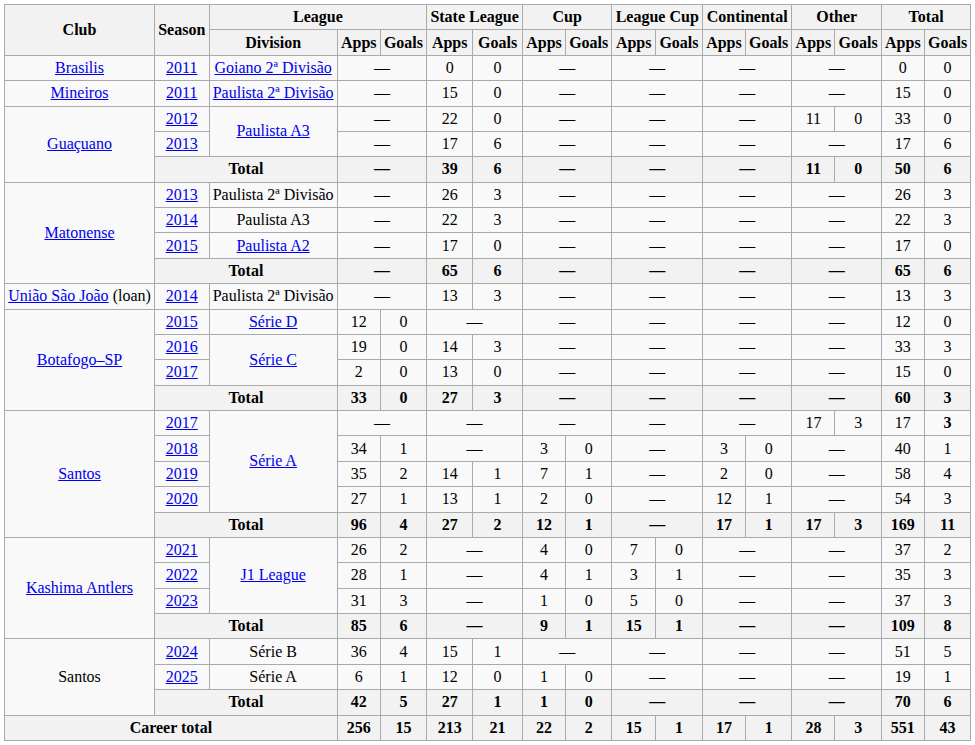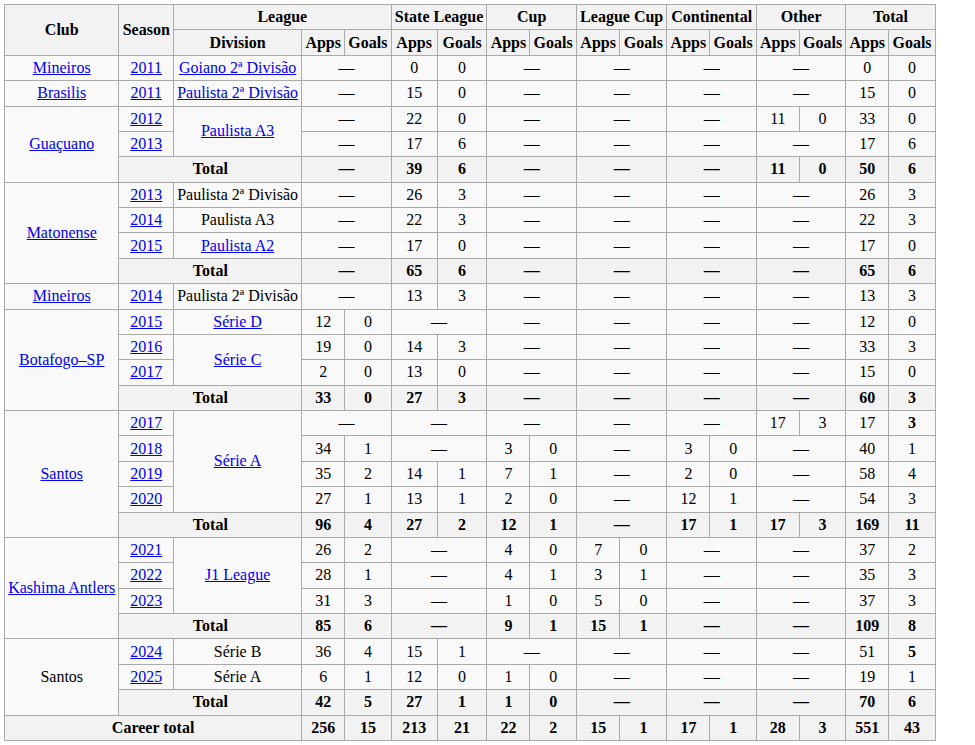 <table class="wikitable" style="text-align: center;">
 <tr>
 <th rowspan="2">Club</th>
 <th rowspan="2">Season</th>
 <th colspan="3">League</th>
 <th colspan="2">State League</th>
 <th colspan="2">Cup</th>
 <th colspan="2">League Cup</th>
 <th colspan="2">Continental</th>
 <th colspan="2">Other</th>
 <th colspan="2">Total</th>
 </tr>
 <tr>
 <th>Division</th>
 <th>Apps</th>
 <th>Goals</th>
 <th>Apps</th>
 <th>Goals</th>
 <th>Apps</th>
 <th>Goals</th>
 <th>Apps</th>
 <th>Goals</th>
 <th>Apps</th>
 <th>Goals</th>
 <th>Apps</th>
 <th>Goals</th>
 <th>Apps</th>
 <th>Goals</th>
 </tr>
 <tr>
-<td align="center"><a href='#'>Brasilis</a></td>
+<td align="center"><a href='#'>Mineiros</a></td>
 <td><a href='#'>2011</a></td>
 <td><a href='#'>Goiano 2ª Divisão</a></td>
 <td colspan="2">—</td>
 <td>0</td>
 <td>0</td>
 <td colspan="2">—</td>
 <td colspan="2">—</td>
 <td colspan="2">—</td>
 <td colspan="2">—</td>
 <td>0</td>
 <td>0</td>
 </tr>
 <tr>
-<td align="center"><a href='#'>Mineiros</a></td>
+<td align="center"><a href='#'>Brasilis</a></td>
 <td><a href='#'>2011</a></td>
 <td><a href='#'>Paulista 2ª Divisão</a></td>
 <td colspan="2">—</td>
 <td>15</td>
 <td>0</td>
 <td colspan="2">—</td>
 <td colspan="2">—</td>
 <td colspan="2">—</td>
 <td colspan="2">—</td>
 <td>15</td>
 <td>0</td>
 </tr>
 <tr>
 <td rowspan=3 align="center"><a href='#'>Guaçuano</a></td>
 <td><a href='#'>2012</a></td>
 <td rowspan=2><a href='#'>Paulista A3</a></td>
 <td colspan="2">—</td>
 <td>22</td>
 <td>0</td>
 <td colspan="2">—</td>
 <td colspan="2">—</td>
 <td colspan="2">—</td>
 <td>11</td>
 <td>0</td>
 <td>33</td>
 <td>0</td>
 </tr>
 <tr>
 <td><a href='#'>2013</a></td>
 <td colspan="2">—</td>
 <td>17</td>
 <td>6</td>
 <td colspan="2">—</td>
 <td colspan="2">—</td>
 <td colspan="2">—</td>
 <td colspan="2">—</td>
 <td>17</td>
 <td>6</td>
 </tr>
 <tr>
 <th colspan="2">Total</th>
 <th colspan="2">—</th>
 <th>39</th>
 <th>6</th>
 <th colspan="2">—</th>
 <th colspan="2">—</th>
 <th colspan="2">—</th>
 <th>11</th>
 <th>0</th>
 <th>50</th>
 <th>6</th>
 </tr>
 <tr>
 <td rowspan=4 align="center"><a href='#'>Matonense</a></td>
 <td><a href='#'>2013</a></td>
 <td>Paulista 2ª Divisão</td>
 <td colspan="2">—</td>
 <td>26</td>
 <td>3</td>
 <td colspan="2">—</td>
 <td colspan="2">—</td>
 <td colspan="2">—</td>
 <td colspan="2">—</td>
 <td>26</td>
 <td>3</td>
 </tr>
 <tr>
 <td><a href='#'>2014</a></td>
 <td>Paulista A3</td>
 <td colspan="2">—</td>
 <td>22</td>
 <td>3</td>
 <td colspan="2">—</td>
 <td colspan="2">—</td>
 <td colspan="2">—</td>
 <td colspan="2">—</td>
 <td>22</td>
 <td>3</td>
 </tr>
 <tr>
 <td><a href='#'>2015</a></td>
 <td><a href='#'>Paulista A2</a></td>
 <td colspan="2">—</td>
 <td>17</td>
 <td>0</td>
 <td colspan="2">—</td>
 <td colspan="2">—</td>
 <td colspan="2">—</td>
 <td colspan="2">—</td>
 <td>17</td>
 <td>0</td>
 </tr>
 <tr>
 <th colspan="2">Total</th>
 <th colspan="2">—</th>
 <th>65</th>
 <th>6</th>
 <th colspan="2">—</th>
 <th colspan="2">—</th>
 <th colspan="2">—</th>
 <th colspan="2">—</th>
 <th>65</th>
 <th>6</th>
 </tr>
 <tr>
-<td align="center"><a href='#'>União São João</a> (loan)</td>
+<td align="center"><a href='#'>Mineiros</a></td>
 <td><a href='#'>2014</a></td>
 <td>Paulista 2ª Divisão</td>
 <td colspan="2">—</td>
 <td>13</td>
 <td>3</td>
 <td colspan="2">—</td>
 <td colspan="2">—</td>
 <td colspan="2">—</td>
 <td colspan="2">—</td>
 <td>13</td>
 <td>3</td>
 </tr>
 <tr>
 <td rowspan=4 align="center"><a href='#'>Botafogo–SP</a></td>
 <td><a href='#'>2015</a></td>
 <td><a href='#'>Série D</a></td>
 <td>12</td>
 <td>0</td>
 <td colspan="2">—</td>
 <td colspan="2">—</td>
 <td colspan="2">—</td>
 <td colspan="2">—</td>
 <td colspan="2">—</td>
 <td>12</td>
 <td>0</td>
 </tr>
 <tr>
 <td><a href='#'>2016</a></td>
 <td rowspan=2><a href='#'>Série C</a></td>
 <td>19</td>
 <td>0</td>
 <td>14</td>
 <td>3</td>
 <td colspan="2">—</td>
 <td colspan="2">—</td>
 <td colspan="2">—</td>
 <td colspan="2">—</td>
 <td>33</td>
 <td>3</td>
 </tr>
 <tr>
 <td><a href='#'>2017</a></td>
 <td>2</td>
 <td>0</td>
 <td>13</td>
 <td>0</td>
 <td colspan="2">—</td>
 <td colspan="2">—</td>
 <td colspan="2">—</td>
 <td colspan="2">—</td>
 <td>15</td>
 <td>0</td>
 </tr>
 <tr>
 <th colspan="2">Total</th>
 <th>33</th>
 <th>0</th>
 <th>27</th>
 <th>3</th>
 <th colspan="2">—</th>
 <th colspan="2">—</th>
 <th colspan="2">—</th>
 <th colspan="2">—</th>
 <th>60</th>
 <th>3</th>
 </tr>
 <tr>
 <td rowspan="5" align="center"><a href='#'>Santos</a></td>
 <td><a href='#'>2017</a></td>
 <td rowspan="4"><a href='#'>Série A</a></td>
 <td colspan="2">—</td>
 <td colspan="2">—</td>
 <td colspan="2">—</td>
 <td colspan="2">—</td>
 <td colspan="2">—</td>
 <td>17</td>
 <td>3</td>
 <td>17</td>
 <td><strong>3</strong></td>
 </tr>
 <tr>
 <td><a href='#'>2018</a></td>
 <td>34</td>
 <td>1</td>
 <td colspan="2">—</td>
 <td>3</td>
 <td>0</td>
 <td colspan="2">—</td>
 <td>3</td>
 <td>0</td>
 <td colspan="2">—</td>
 <td>40</td>
 <td>1</td>
 </tr>
 <tr>
 <td><a href='#'>2019</a></td>
 <td>35</td>
 <td>2</td>
 <td>14</td>
 <td>1</td>
 <td>7</td>
 <td>1</td>
 <td colspan="2">—</td>
 <td>2</td>
 <td>0</td>
 <td colspan="2">—</td>
 <td>58</td>
 <td>4</td>
 </tr>
 <tr>
 <td><a href='#'>2020</a></td>
 <td>27</td>
 <td>1</td>
 <td>13</td>
 <td>1</td>
 <td>2</td>
 <td>0</td>
 <td colspan="2">—</td>
 <td>12</td>
 <td>1</td>
 <td colspan="2">—</td>
 <td>54</td>
 <td>3</td>
 </tr>
 <tr>
 <th colspan="2">Total</th>
 <th>96</th>
 <th>4</th>
 <th>27</th>
 <th>2</th>
 <th>12</th>
 <th>1</th>
 <th colspan="2">—</th>
 <th>17</th>
 <th>1</th>
 <th>17</th>
 <th>3</th>
 <th>169</th>
 <th>11</th>
 </tr>
 <tr>
 <td rowspan="4" align="center"><a href='#'>Kashima Antlers</a></td>
 <td><a href='#'>2021</a></td>
 <td rowspan="3"><a href='#'>J1 League</a></td>
 <td>26</td>
 <td>2</td>
 <td colspan="2">—</td>
 <td>4</td>
 <td>0</td>
 <td>7</td>
 <td>0</td>
 <td colspan="2">—</td>
 <td colspan="2">—</td>
 <td>37</td>
 <td>2</td>
 </tr>
 <tr>
 <td><a href='#'>2022</a></td>
 <td>28</td>
 <td>1</td>
 <td colspan="2">—</td>
 <td>4</td>
 <td>1</td>
 <td>3</td>
 <td>1</td>
 <td colspan="2">—</td>
 <td colspan="2">—</td>
 <td>35</td>
 <td>3</td>
 </tr>
 <tr>
 <td><a href='#'>2023</a></td>
 <td>31</td>
 <td>3</td>
 <td colspan="2">—</td>
 <td>1</td>
 <td>0</td>
 <td>5</td>
 <td>0</td>
 <td colspan="2">—</td>
 <td colspan="2">—</td>
 <td>37</td>
 <td>3</td>
 </tr>
 <tr>
 <th colspan="2">Total</th>
 <th>85</th>
 <th>6</th>
 <th colspan="2">—</th>
 <th>9</th>
 <th>1</th>
 <th>15</th>
 <th>1</th>
 <th colspan="2">—</th>
 <th colspan="2">—</th>
 <th>109</th>
 <th>8</th>
 </tr>
 <tr>
 <td rowspan="3">Santos</td>
 <td><a href='#'>2024</a></td>
 <td>Série B</td>
 <td>36</td>
 <td>4</td>
 <td>15</td>
 <td>1</td>
 <td colspan="2">—</td>
 <td colspan="2">—</td>
 <td colspan="2">—</td>
 <td colspan="2">—</td>
 <td>51</td>
-<td>5</td>
+<td><strong>5</strong></td>
 </tr>
 <tr>
 <td><a href='#'>2025</a></td>
 <td>Série A</td>
 <td>6</td>
 <td>1</td>
 <td>12</td>
 <td>0</td>
 <td>1</td>
 <td>0</td>
 <td colspan="2">—</td>
 <td colspan="2">—</td>
 <td colspan="2">—</td>
 <td>19</td>
 <td>1</td>
 </tr>
 <tr>
 <th colspan="2">Total</th>
 <th>42</th>
 <th>5</th>
 <th>27</th>
 <th>1</th>
 <th>1</th>
 <th>0</th>
 <th colspan="2">—</th>
 <th colspan="2">—</th>
 <th colspan="2">—</th>
 <th>70</th>
 <th>6</th>
 </tr>
 <tr>
 <th colspan="3"><strong>Career total</strong></th>
 <th>256</th>
 <th>15</th>
 <th>213</th>
 <th>21</th>
 <th>22</th>
 <th>2</th>
 <th>15</th>
 <th>1</th>
 <th>17</th>
 <th>1</th>
 <th>28</th>
 <th>3</th>
 <th>551</th>
 <th>43</th>
 </tr>
 </table>
